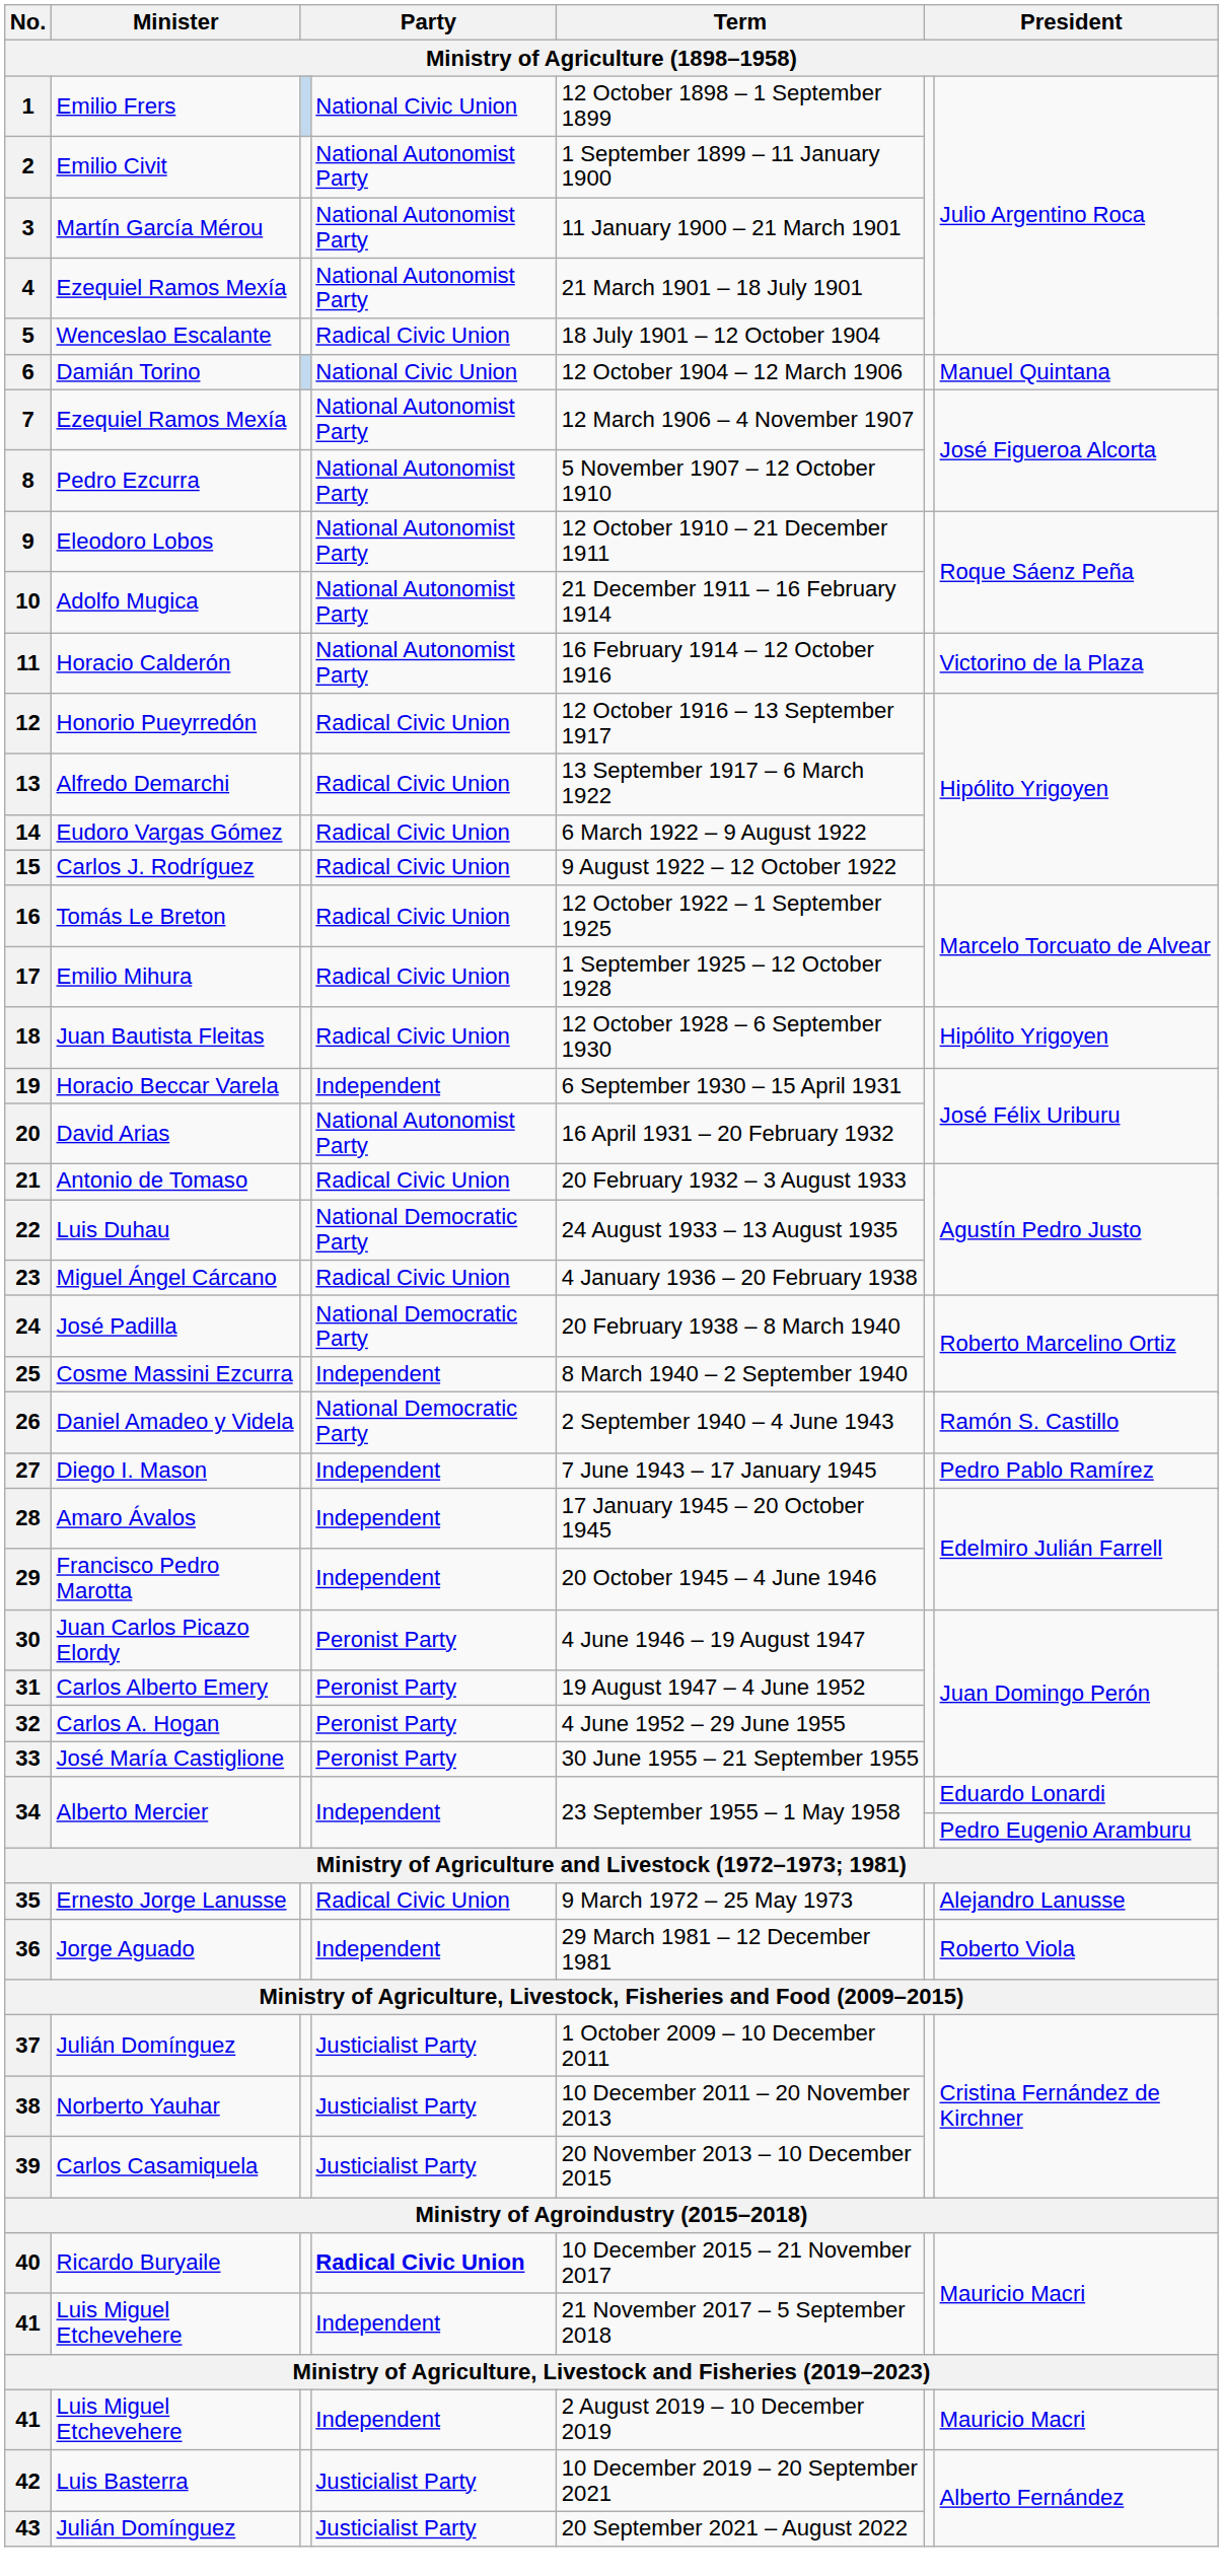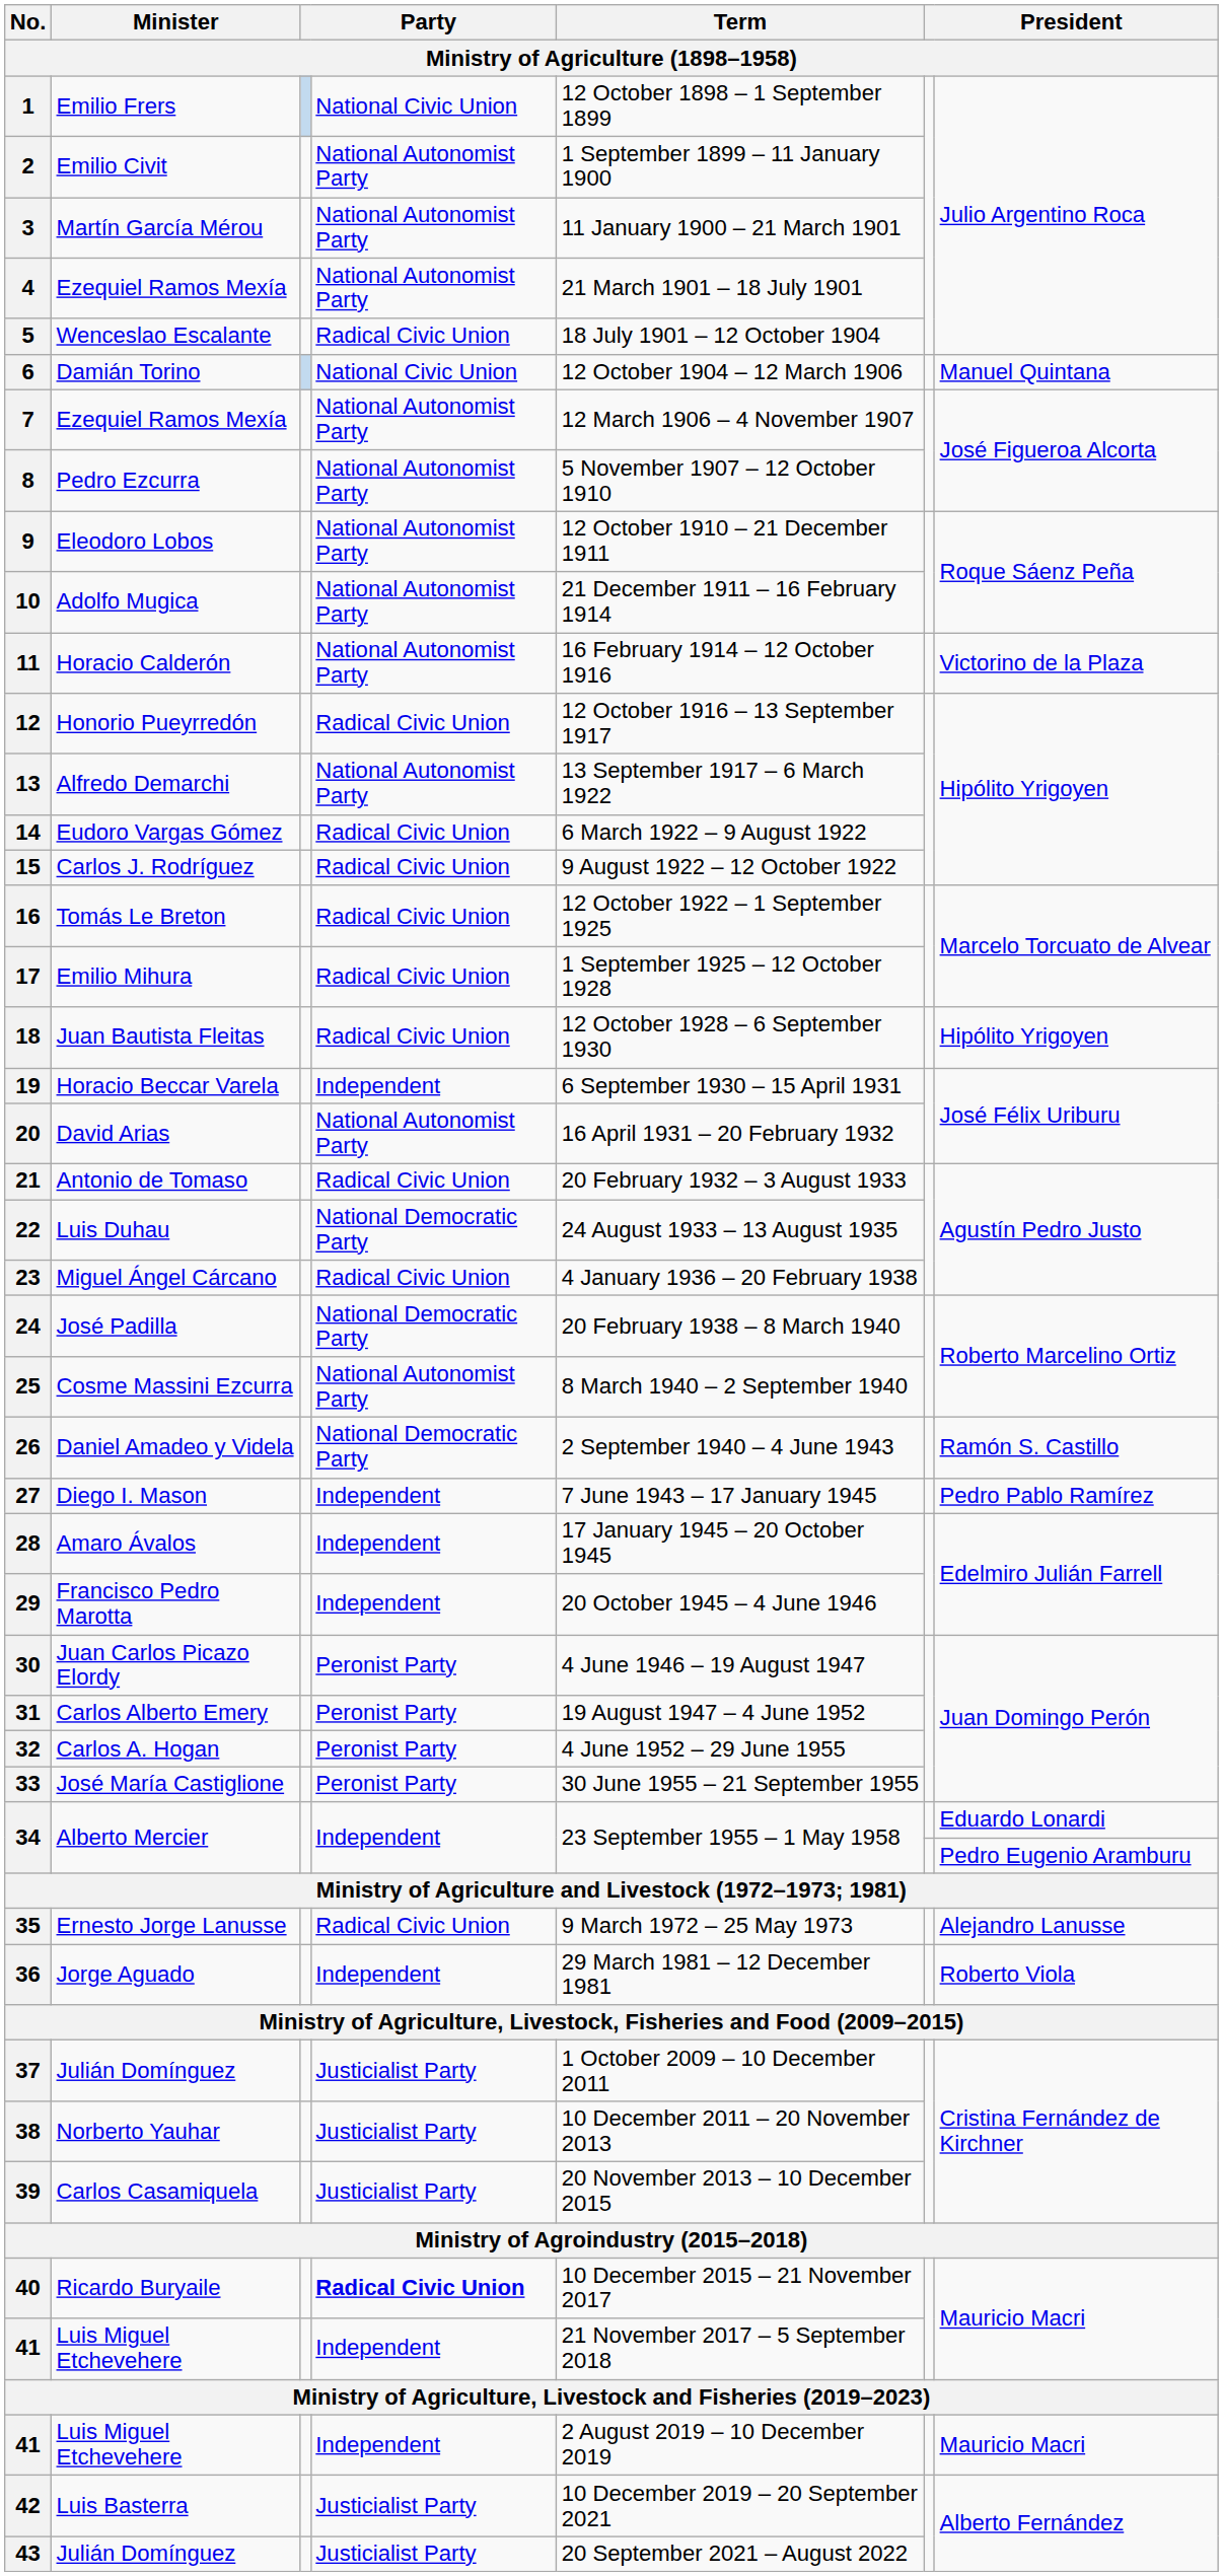 <table class="wikitable">
 <tr>
 <th>No.</th>
 <th>Minister</th>
 <th colspan="2">Party</th>
 <th>Term</th>
 <th colspan="2">President</th>
 </tr>
 <tr>
 <th colspan=7>Ministry of Agriculture (1898–1958)</th>
 </tr>
 <tr>
 <th>1</th>
 <td><a href='#'>Emilio Frers</a></td>
 <td bgcolor=#C2DAEF></td>
 <td><a href='#'>National Civic Union</a></td>
 <td>12 October 1898 – 1 September 1899</td>
 <td rowspan=5 bgcolor=></td>
 <td rowspan=5><a href='#'>Julio Argentino Roca</a></td>
 </tr>
 <tr>
 <th>2</th>
 <td><a href='#'>Emilio Civit</a></td>
 <td bgcolor=></td>
 <td><a href='#'>National Autonomist Party</a></td>
 <td>1 September 1899 – 11 January 1900</td>
 </tr>
 <tr>
 <th>3</th>
 <td><a href='#'>Martín García Mérou</a></td>
 <td bgcolor=></td>
 <td><a href='#'>National Autonomist Party</a></td>
 <td>11 January 1900 – 21 March 1901</td>
 </tr>
 <tr>
 <th>4</th>
 <td><a href='#'>Ezequiel Ramos Mexía</a></td>
 <td bgcolor=></td>
 <td><a href='#'>National Autonomist Party</a></td>
 <td>21 March 1901 – 18 July 1901</td>
 </tr>
 <tr>
 <th>5</th>
 <td><a href='#'>Wenceslao Escalante</a></td>
 <td bgcolor=></td>
 <td><a href='#'>Radical Civic Union</a></td>
 <td>18 July 1901 – 12 October 1904</td>
 </tr>
 <tr>
 <th>6</th>
 <td><a href='#'>Damián Torino</a></td>
 <td bgcolor=#C2DAEF></td>
 <td><a href='#'>National Civic Union</a></td>
 <td>12 October 1904 – 12 March 1906</td>
 <td bgcolor=></td>
 <td><a href='#'>Manuel Quintana</a></td>
 </tr>
 <tr>
 <th>7</th>
 <td><a href='#'>Ezequiel Ramos Mexía</a></td>
 <td bgcolor=></td>
 <td><a href='#'>National Autonomist Party</a></td>
 <td>12 March 1906 – 4 November 1907</td>
 <td rowspan=2 bgcolor=></td>
 <td rowspan=2><a href='#'>José Figueroa Alcorta</a></td>
 </tr>
 <tr>
 <th>8</th>
 <td><a href='#'>Pedro Ezcurra</a></td>
 <td bgcolor=></td>
 <td><a href='#'>National Autonomist Party</a></td>
 <td>5 November 1907 – 12 October 1910</td>
 </tr>
 <tr>
 <th>9</th>
 <td><a href='#'>Eleodoro Lobos</a></td>
 <td bgcolor=></td>
 <td><a href='#'>National Autonomist Party</a></td>
 <td>12 October 1910 – 21 December 1911</td>
 <td rowspan=3 bgcolor=></td>
 <td rowspan=3><a href='#'>Roque Sáenz Peña</a></td>
 </tr>
 <tr>
 <th>10</th>
 <td><a href='#'>Adolfo Mugica</a></td>
 <td bgcolor=></td>
 <td><a href='#'>National Autonomist Party</a></td>
 <td>21 December 1911 – 16 February 1914</td>
 </tr>
 <tr>
 <th rowspan="2">11</th>
 <td rowspan="2"><a href='#'>Horacio Calderón</a></td>
 <td rowspan="2" bgcolor=></td>
 <td rowspan="2"><a href='#'>National Autonomist Party</a></td>
 <td rowspan="2">16 February 1914 – 12 October 1916</td>
 </tr>
 <tr>
 <td bgcolor=></td>
 <td><a href='#'>Victorino de la Plaza</a></td>
 </tr>
 <tr>
 <th>12</th>
 <td><a href='#'>Honorio Pueyrredón</a></td>
 <td bgcolor=></td>
 <td><a href='#'>Radical Civic Union</a></td>
 <td>12 October 1916 – 13 September 1917</td>
 <td rowspan=4 bgcolor=></td>
 <td rowspan=4><a href='#'>Hipólito Yrigoyen</a></td>
 </tr>
 <tr>
 <th>13</th>
 <td><a href='#'>Alfredo Demarchi</a></td>
 <td bgcolor=></td>
-<td><a href='#'>Radical Civic Union</a></td>
+<td><a href='#'>National Autonomist Party</a></td>
 <td>13 September 1917 – 6 March 1922</td>
 </tr>
 <tr>
 <th>14</th>
 <td><a href='#'>Eudoro Vargas Gómez</a></td>
 <td bgcolor=></td>
 <td><a href='#'>Radical Civic Union</a></td>
 <td>6 March 1922 – 9 August 1922</td>
 </tr>
 <tr>
 <th>15</th>
 <td><a href='#'>Carlos J. Rodríguez</a></td>
 <td bgcolor=></td>
 <td><a href='#'>Radical Civic Union</a></td>
 <td>9 August 1922 – 12 October 1922</td>
 </tr>
 <tr>
 <th>16</th>
 <td><a href='#'>Tomás Le Breton</a></td>
 <td bgcolor=></td>
 <td><a href='#'>Radical Civic Union</a></td>
 <td>12 October 1922 – 1 September 1925</td>
 <td rowspan=2 bgcolor=></td>
 <td rowspan=2><a href='#'>Marcelo Torcuato de Alvear</a></td>
 </tr>
 <tr>
 <th>17</th>
 <td><a href='#'>Emilio Mihura</a></td>
 <td bgcolor=></td>
 <td><a href='#'>Radical Civic Union</a></td>
 <td>1 September 1925 – 12 October 1928</td>
 </tr>
 <tr>
 <th>18</th>
 <td><a href='#'>Juan Bautista Fleitas</a></td>
 <td bgcolor=></td>
 <td><a href='#'>Radical Civic Union</a></td>
 <td>12 October 1928 – 6 September 1930</td>
 <td bgcolor=></td>
 <td><a href='#'>Hipólito Yrigoyen</a></td>
 </tr>
 <tr>
 <th>19</th>
 <td><a href='#'>Horacio Beccar Varela</a></td>
 <td bgcolor=></td>
 <td><a href='#'>Independent</a></td>
 <td>6 September 1930 – 15 April 1931</td>
 <td rowspan=2 bgcolor=></td>
 <td rowspan=2><a href='#'>José Félix Uriburu</a></td>
 </tr>
 <tr>
 <th>20</th>
 <td><a href='#'>David Arias</a></td>
 <td bgcolor=></td>
 <td><a href='#'>National Autonomist Party</a></td>
 <td>16 April 1931 – 20 February 1932</td>
 </tr>
 <tr>
 <th>21</th>
 <td><a href='#'>Antonio de Tomaso</a></td>
 <td bgcolor=></td>
 <td><a href='#'>Radical Civic Union</a></td>
 <td>20 February 1932 – 3 August 1933</td>
 <td rowspan=3 bgcolor=></td>
 <td rowspan=3><a href='#'>Agustín Pedro Justo</a></td>
 </tr>
 <tr>
 <th>22</th>
 <td><a href='#'>Luis Duhau</a></td>
 <td bgcolor=></td>
 <td><a href='#'>National Democratic Party</a></td>
 <td>24 August 1933 – 13 August 1935</td>
 </tr>
 <tr>
 <th>23</th>
 <td><a href='#'>Miguel Ángel Cárcano</a></td>
 <td bgcolor=></td>
 <td><a href='#'>Radical Civic Union</a></td>
 <td>4 January 1936 – 20 February 1938</td>
 </tr>
 <tr>
 <th>24</th>
 <td><a href='#'>José Padilla</a></td>
 <td bgcolor=></td>
 <td><a href='#'>National Democratic Party</a></td>
 <td>20 February 1938 – 8 March 1940</td>
 <td rowspan=3 bgcolor=></td>
 <td rowspan=3><a href='#'>Roberto Marcelino Ortiz</a></td>
 </tr>
 <tr>
 <th>25</th>
 <td><a href='#'>Cosme Massini Ezcurra</a></td>
 <td bgcolor=></td>
-<td><a href='#'>Independent</a></td>
+<td><a href='#'>National Autonomist Party</a></td>
 <td>8 March 1940 – 2 September 1940</td>
 </tr>
 <tr>
 <th rowspan="2">26</th>
 <td rowspan="2"><a href='#'>Daniel Amadeo y Videla</a></td>
 <td rowspan="2" bgcolor=></td>
 <td rowspan="2"><a href='#'>National Democratic Party</a></td>
 <td rowspan="2">2 September 1940 – 4 June 1943</td>
 </tr>
 <tr>
 <td bgcolor=></td>
 <td><a href='#'>Ramón S. Castillo</a></td>
 </tr>
 <tr>
 <th rowspan="2">27</th>
 <td rowspan="2"><a href='#'>Diego I. Mason</a></td>
 <td rowspan="2" bgcolor=></td>
 <td rowspan="2"><a href='#'>Independent</a> </td>
 <td rowspan="2">7 June 1943 – 17 January 1945</td>
 <td bgcolor=></td>
 <td><a href='#'>Pedro Pablo Ramírez</a></td>
 </tr>
 <tr>
 <td rowspan=3 bgcolor=></td>
 <td rowspan=3><a href='#'>Edelmiro Julián Farrell</a></td>
 </tr>
 <tr>
 <th>28</th>
 <td><a href='#'>Amaro Ávalos</a></td>
 <td bgcolor=></td>
 <td><a href='#'>Independent</a> </td>
 <td>17 January 1945 – 20 October 1945</td>
 </tr>
 <tr>
 <th>29</th>
 <td><a href='#'>Francisco Pedro Marotta</a></td>
 <td bgcolor=></td>
 <td><a href='#'>Independent</a></td>
 <td>20 October 1945 – 4 June 1946</td>
 </tr>
 <tr>
 <th>30</th>
 <td><a href='#'>Juan Carlos Picazo Elordy</a></td>
 <td bgcolor=></td>
 <td><a href='#'>Peronist Party</a></td>
 <td>4 June 1946 – 19 August 1947</td>
 <td rowspan=4 bgcolor=></td>
 <td rowspan=4><a href='#'>Juan Domingo Perón</a></td>
 </tr>
 <tr>
 <th>31</th>
 <td><a href='#'>Carlos Alberto Emery</a></td>
 <td bgcolor=></td>
 <td><a href='#'>Peronist Party</a></td>
 <td>19 August 1947 – 4 June 1952</td>
 </tr>
 <tr>
 <th>32</th>
 <td><a href='#'>Carlos A. Hogan</a></td>
 <td bgcolor=></td>
 <td><a href='#'>Peronist Party</a></td>
 <td>4 June 1952 – 29 June 1955</td>
 </tr>
 <tr>
 <th>33</th>
 <td><a href='#'>José María Castiglione</a></td>
 <td bgcolor=></td>
 <td><a href='#'>Peronist Party</a></td>
 <td>30 June 1955 – 21 September 1955</td>
 </tr>
 <tr>
 <th rowspan="2">34</th>
 <td rowspan="2"><a href='#'>Alberto Mercier</a></td>
 <td rowspan="2" bgcolor=></td>
 <td rowspan="2"><a href='#'>Independent</a></td>
 <td rowspan="2">23 September 1955 – 1 May 1958</td>
 <td bgcolor=></td>
 <td><a href='#'>Eduardo Lonardi</a></td>
 </tr>
 <tr>
 <td bgcolor=></td>
 <td><a href='#'>Pedro Eugenio Aramburu</a></td>
 </tr>
 <tr>
 <th colspan="7">Ministry of Agriculture and Livestock (1972–1973; 1981)</th>
 </tr>
 <tr>
 <th>35</th>
 <td><a href='#'>Ernesto Jorge Lanusse</a></td>
 <td bgcolor=></td>
 <td><a href='#'>Radical Civic Union</a></td>
 <td>9 March 1972 – 25 May 1973</td>
 <td bgcolor=></td>
 <td><a href='#'>Alejandro Lanusse</a></td>
 </tr>
 <tr>
 <th>36</th>
 <td><a href='#'>Jorge Aguado</a></td>
 <td bgcolor=></td>
 <td><a href='#'>Independent</a></td>
 <td>29 March 1981 – 12 December 1981</td>
 <td bgcolor=></td>
 <td><a href='#'>Roberto Viola</a></td>
 </tr>
 <tr>
 <th colspan="7">Ministry of Agriculture, Livestock, Fisheries and Food (2009–2015)</th>
 </tr>
 <tr>
 <th>37</th>
 <td><a href='#'>Julián Domínguez</a></td>
 <td bgcolor=></td>
 <td><a href='#'>Justicialist Party</a></td>
 <td>1 October 2009 – 10 December 2011</td>
 <td rowspan=3 bgcolor=></td>
 <td rowspan=3><a href='#'>Cristina Fernández de Kirchner</a></td>
 </tr>
 <tr>
 <th>38</th>
 <td><a href='#'>Norberto Yauhar</a></td>
 <td bgcolor=></td>
 <td><a href='#'>Justicialist Party</a></td>
 <td>10 December 2011 – 20 November 2013</td>
 </tr>
 <tr>
 <th>39</th>
 <td><a href='#'>Carlos Casamiquela</a></td>
 <td bgcolor=></td>
 <td><a href='#'>Justicialist Party</a></td>
 <td>20 November 2013 – 10 December 2015</td>
 </tr>
 <tr>
 <th colspan="7">Ministry of Agroindustry (2015–2018)</th>
 </tr>
 <tr>
 <th>40</th>
 <td><a href='#'>Ricardo Buryaile</a></td>
 <td bgcolor=></td>
 <td><strong><a href='#'>Radical Civic Union</a></strong></td>
 <td>10 December 2015 – 21 November 2017</td>
 <td rowspan="2" bgcolor=></td>
 <td rowspan="2"><a href='#'>Mauricio Macri</a></td>
 </tr>
 <tr>
 <th>41</th>
 <td><a href='#'>Luis Miguel Etchevehere</a></td>
 <td bgcolor=></td>
 <td><a href='#'>Independent</a></td>
 <td>21 November 2017 – 5 September 2018</td>
 </tr>
 <tr>
 <th colspan="7">Ministry of Agriculture, Livestock and Fisheries (2019–2023)</th>
 </tr>
 <tr>
 <th>41</th>
 <td><a href='#'>Luis Miguel Etchevehere</a></td>
 <td bgcolor=></td>
 <td><a href='#'>Independent</a></td>
 <td>2 August 2019 – 10 December 2019</td>
 <td bgcolor=></td>
 <td><a href='#'>Mauricio Macri</a></td>
 </tr>
 <tr>
 <th>42</th>
 <td><a href='#'>Luis Basterra</a></td>
 <td bgcolor=></td>
 <td><a href='#'>Justicialist Party</a></td>
 <td>10 December 2019 – 20 September 2021</td>
 <td rowspan="2" bgcolor=></td>
 <td rowspan="2"><a href='#'>Alberto Fernández</a></td>
 </tr>
 <tr>
 <th>43</th>
 <td><a href='#'>Julián Domínguez</a></td>
 <td bgcolor=></td>
 <td><a href='#'>Justicialist Party</a></td>
 <td>20 September 2021 – August 2022</td>
 </tr>
 </table>
